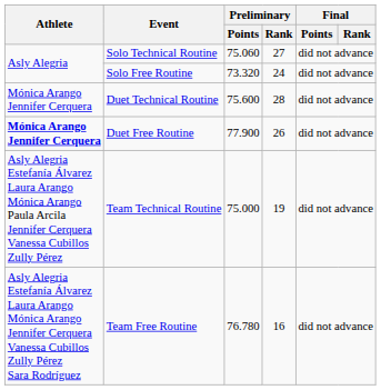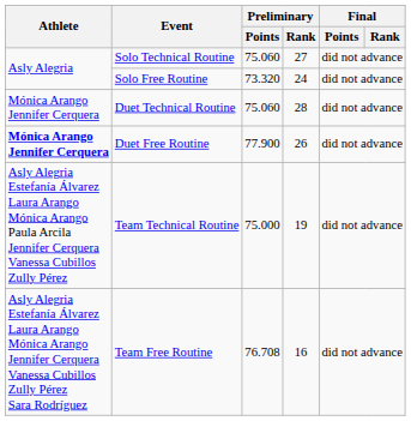 <table class=wikitable style="font-size:90%">
 <tr>
 <th rowspan="2">Athlete</th>
 <th rowspan="2">Event</th>
 <th colspan="2">Preliminary</th>
 <th colspan="2">Final</th>
 </tr>
 <tr>
 <th>Points</th>
 <th>Rank</th>
 <th>Points</th>
 <th>Rank</th>
 </tr>
 <tr>
 <td rowspan="2"><a href='#'>Asly Alegria</a></td>
 <td><a href='#'>Solo Technical Routine</a></td>
 <td align=center>75.060</td>
 <td align=center>27</td>
 <td align=center colspan=2>did not advance</td>
 </tr>
 <tr>
 <td><a href='#'>Solo Free Routine</a></td>
 <td align=center>73.320</td>
 <td align=center>24</td>
 <td align=center colspan=2>did not advance</td>
 </tr>
 <tr>
 <td rowspan="1"><a href='#'>Mónica Arango</a><br><a href='#'>Jennifer Cerquera</a></td>
 <td><a href='#'>Duet Technical Routine</a></td>
-<td align=center>75.600</td>
+<td align=center>75.060</td>
 <td align=center>28</td>
 <td align=center colspan=2>did not advance</td>
 </tr>
 <tr>
 <td rowspan="1"><strong><a href='#'>Mónica Arango</a><br><a href='#'>Jennifer Cerquera</a></strong></td>
 <td><a href='#'>Duet Free Routine</a></td>
 <td align=center>77.900</td>
 <td align=center>26</td>
 <td align=center colspan=2>did not advance</td>
 </tr>
 <tr>
 <td rowspan="1"><a href='#'>Asly Alegria</a><br><a href='#'>Estefanía Álvarez</a><br><a href='#'>Laura Arango</a><br><a href='#'>Mónica Arango</a><br>Paula Arcila<br><a href='#'>Jennifer Cerquera</a><br><a href='#'>Vanessa Cubillos</a><br><a href='#'>Zully Pérez</a></td>
 <td><a href='#'>Team Technical Routine</a></td>
 <td align=center>75.000</td>
 <td align=center>19</td>
 <td align=center colspan=2>did not advance</td>
 </tr>
 <tr>
 <td rowspan="1"><a href='#'>Asly Alegria</a><br><a href='#'>Estefanía Álvarez</a><br><a href='#'>Laura Arango</a><br><a href='#'>Mónica Arango</a><br><a href='#'>Jennifer Cerquera</a><br><a href='#'>Vanessa Cubillos</a><br><a href='#'>Zully Pérez</a><br><a href='#'>Sara Rodríguez</a></td>
 <td><a href='#'>Team Free Routine</a></td>
-<td align=center>76.780</td>
+<td align=center>76.708</td>
 <td align=center>16</td>
 <td align=center colspan=2>did not advance</td>
 </tr>
 </table>
